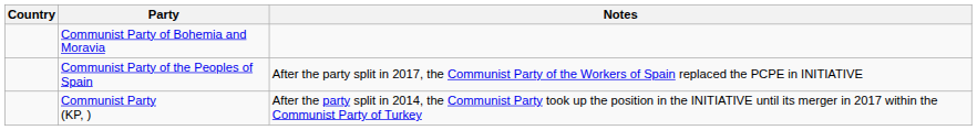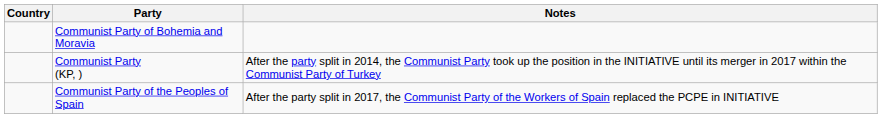 <table class="wikitable">
 <tr>
 <th>Country</th>
 <th>Party</th>
 <th>Notes</th>
 </tr>
 <tr>
 <td></td>
 <td><a href='#'>Communist Party of Bohemia and Moravia</a></td>
 <td></td>
 </tr>
 <tr>
 <td></td>
+<td><a href='#'>Communist Party</a><br>(KP, )</td>
+<td>After the <a href='#'>party</a> split in 2014, the <a href='#'>Communist Party</a> took up the position in the INITIATIVE until its merger in 2017 within the <a href='#'>Communist Party of Turkey</a></td>
+</tr>
+<tr>
+<td></td>
 <td><a href='#'>Communist Party of the Peoples of Spain</a></td>
 <td>After the party split in 2017, the <a href='#'>Communist Party of the Workers of Spain</a> replaced the PCPE in INITIATIVE</td>
 </tr>
-<tr>
-<td></td>
-<td><a href='#'>Communist Party</a><br>(KP, )</td>
-<td>After the <a href='#'>party</a> split in 2014, the <a href='#'>Communist Party</a> took up the position in the INITIATIVE until its merger in 2017 within the <a href='#'>Communist Party of Turkey</a></td>
-</tr>
 </table>
